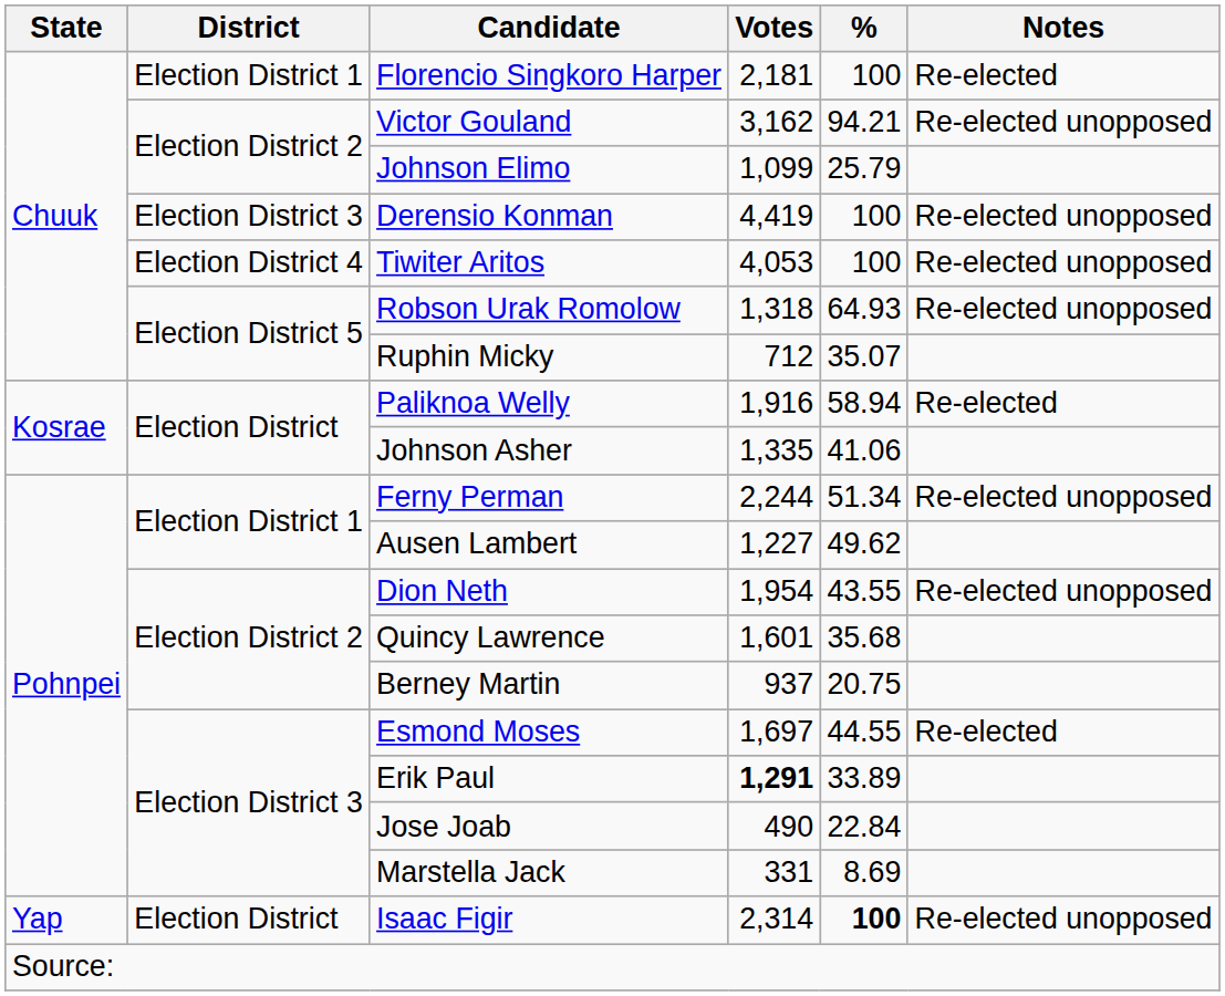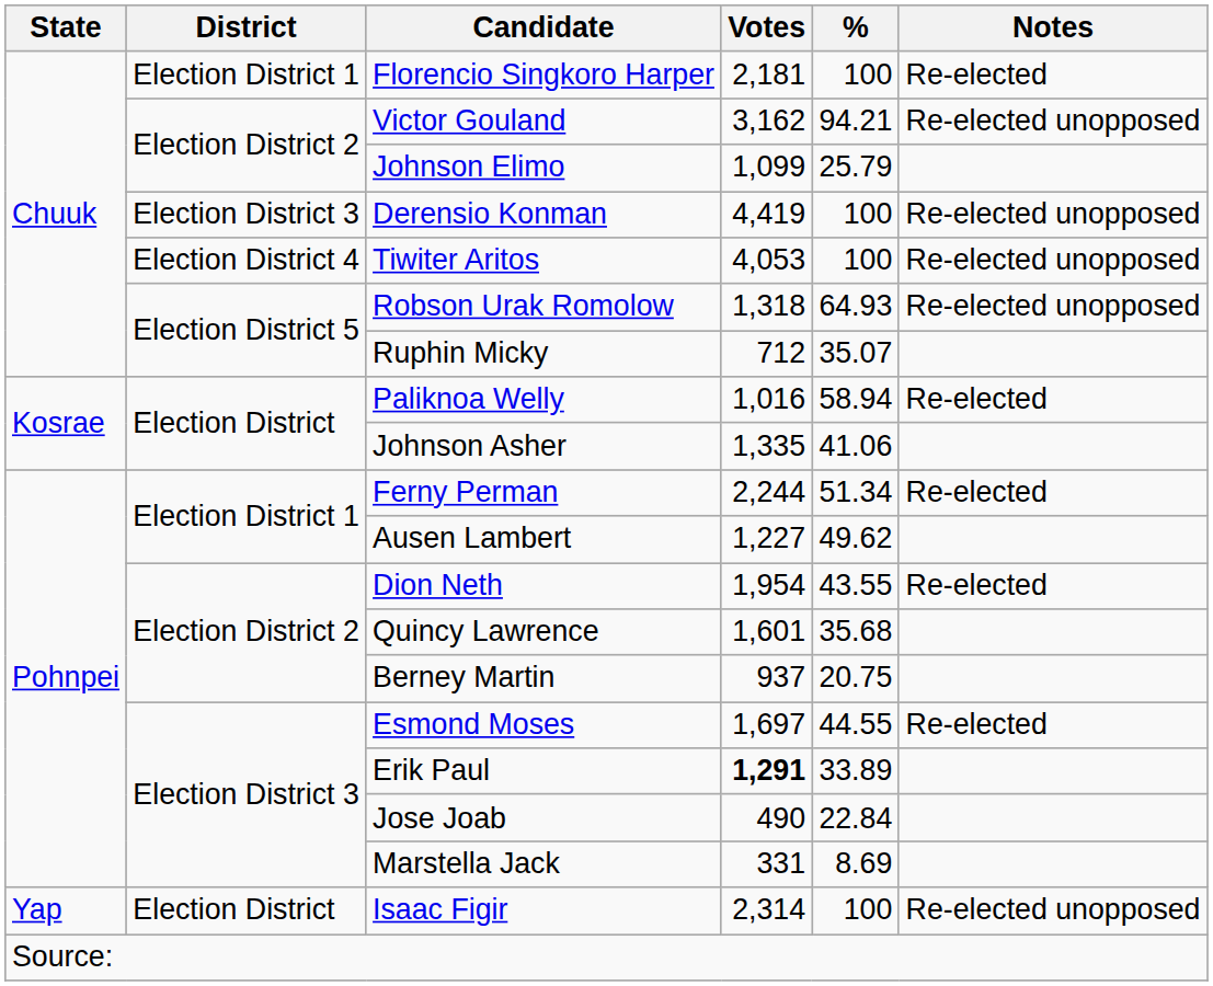 <table class=wikitable style=text-align:right>
 <tr>
 <th>State</th>
 <th>District</th>
 <th>Candidate</th>
 <th>Votes</th>
 <th>%</th>
 <th>Notes</th>
 </tr>
 <tr>
 <td align=left rowspan=7><a href='#'>Chuuk</a></td>
 <td align=left>Election District 1</td>
 <td align=left><a href='#'>Florencio Singkoro Harper</a></td>
 <td>2,181</td>
 <td>100</td>
 <td align=left>Re-elected</td>
 </tr>
 <tr>
 <td align=left rowspan=2>Election District 2</td>
 <td align=left><a href='#'>Victor Gouland</a></td>
 <td>3,162</td>
 <td>94.21</td>
 <td align=left>Re-elected unopposed</td>
 </tr>
 <tr>
 <td align=left><a href='#'>Johnson Elimo</a></td>
 <td>1,099</td>
 <td>25.79</td>
 <td></td>
 </tr>
 <tr>
 <td align=left>Election District 3</td>
 <td align=left><a href='#'>Derensio Konman</a></td>
 <td>4,419</td>
 <td>100</td>
 <td align=left>Re-elected unopposed</td>
 </tr>
 <tr>
 <td align=left>Election District 4</td>
 <td align=left><a href='#'>Tiwiter Aritos</a></td>
 <td>4,053</td>
 <td>100</td>
 <td align=left>Re-elected unopposed</td>
 </tr>
 <tr>
 <td align=left rowspan=2>Election District 5</td>
 <td align=left><a href='#'>Robson Urak Romolow</a></td>
 <td>1,318</td>
 <td>64.93</td>
 <td align=left>Re-elected unopposed</td>
 </tr>
 <tr>
 <td align=left>Ruphin Micky</td>
 <td>712</td>
 <td>35.07</td>
 <td></td>
 </tr>
 <tr>
 <td align=left rowspan=2><a href='#'>Kosrae</a></td>
 <td align=left rowspan=2>Election District</td>
 <td align=left><a href='#'>Paliknoa Welly</a></td>
-<td>1,916</td>
+<td>1,016</td>
 <td>58.94</td>
 <td align=left>Re-elected</td>
 </tr>
 <tr>
 <td align=left>Johnson Asher</td>
 <td>1,335</td>
 <td>41.06</td>
 <td></td>
 </tr>
 <tr>
 <td align=left rowspan=9><a href='#'>Pohnpei</a></td>
 <td align=left rowspan=2>Election District 1</td>
 <td align=left><a href='#'>Ferny Perman</a></td>
 <td>2,244</td>
 <td>51.34</td>
-<td align=left>Re-elected unopposed</td>
+<td align=left>Re-elected</td>
 </tr>
 <tr>
 <td align=left>Ausen Lambert</td>
 <td>1,227</td>
 <td>49.62</td>
 <td></td>
 </tr>
 <tr>
 <td align=left rowspan=3>Election District 2</td>
 <td align=left><a href='#'>Dion Neth</a></td>
 <td>1,954</td>
 <td>43.55</td>
-<td align=left>Re-elected unopposed</td>
+<td align=left>Re-elected</td>
 </tr>
 <tr>
 <td align=left>Quincy Lawrence</td>
 <td>1,601</td>
 <td>35.68</td>
 <td></td>
 </tr>
 <tr>
 <td align=left>Berney Martin</td>
 <td>937</td>
 <td>20.75</td>
 <td></td>
 </tr>
 <tr>
 <td align=left rowspan=4>Election District 3</td>
 <td align=left><a href='#'>Esmond Moses</a></td>
 <td>1,697</td>
 <td>44.55</td>
 <td align=left>Re-elected</td>
 </tr>
 <tr>
 <td align=left>Erik Paul</td>
 <td><strong>1,291</strong></td>
 <td>33.89</td>
 <td></td>
 </tr>
 <tr>
 <td align=left>Jose Joab</td>
 <td>490</td>
 <td>22.84</td>
 <td></td>
 </tr>
 <tr>
 <td align=left>Marstella Jack</td>
 <td>331</td>
 <td>8.69</td>
 <td></td>
 </tr>
 <tr>
 <td align=left><a href='#'>Yap</a></td>
 <td align=left>Election District</td>
 <td align=left><a href='#'>Isaac Figir</a></td>
 <td>2,314</td>
-<td><strong>100</strong></td>
+<td>100</td>
 <td align=left>Re-elected unopposed</td>
 </tr>
 <tr>
 <td align=left colspan=6>Source: </td>
 </tr>
 </table>
